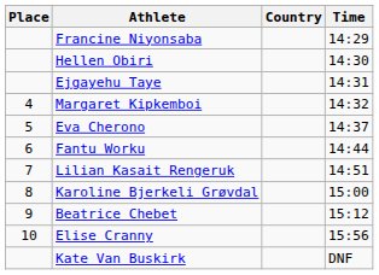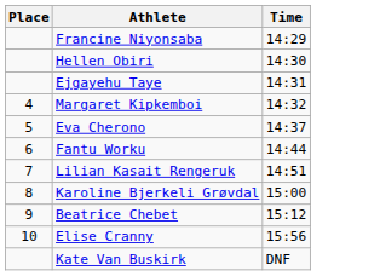 <table class="wikitable">
 <tr>
 <th>Place</th>
 <th>Athlete</th>
-<th>Country</th>
 <th>Time</th>
 </tr>
 <tr>
 <td align=center></td>
 <td><a href='#'>Francine Niyonsaba</a></td>
-<td></td>
 <td>14:29</td>
 </tr>
 <tr>
 <td align=center></td>
 <td><a href='#'>Hellen Obiri</a></td>
-<td></td>
 <td>14:30</td>
 </tr>
 <tr>
 <td align=center></td>
 <td><a href='#'>Ejgayehu Taye</a></td>
-<td></td>
 <td>14:31</td>
 </tr>
 <tr>
 <td align=center>4</td>
 <td><a href='#'>Margaret Kipkemboi</a></td>
-<td></td>
 <td>14:32</td>
 </tr>
 <tr>
 <td align=center>5</td>
 <td><a href='#'>Eva Cherono</a></td>
-<td></td>
 <td>14:37</td>
 </tr>
 <tr>
 <td align=center>6</td>
 <td><a href='#'>Fantu Worku</a></td>
-<td></td>
 <td>14:44</td>
 </tr>
 <tr>
 <td align=center>7</td>
 <td><a href='#'>Lilian Kasait Rengeruk</a></td>
-<td></td>
 <td>14:51</td>
 </tr>
 <tr>
 <td align=center>8</td>
 <td><a href='#'>Karoline Bjerkeli Grøvdal</a></td>
-<td></td>
 <td>15:00</td>
 </tr>
 <tr>
 <td align=center>9</td>
 <td><a href='#'>Beatrice Chebet</a></td>
-<td></td>
 <td>15:12</td>
 </tr>
 <tr>
 <td align=center>10</td>
 <td><a href='#'>Elise Cranny</a></td>
-<td></td>
 <td>15:56</td>
 </tr>
 <tr>
 <td align=center></td>
 <td><a href='#'>Kate Van Buskirk</a></td>
-<td></td>
 <td>DNF</td>
 </tr>
 </table>
